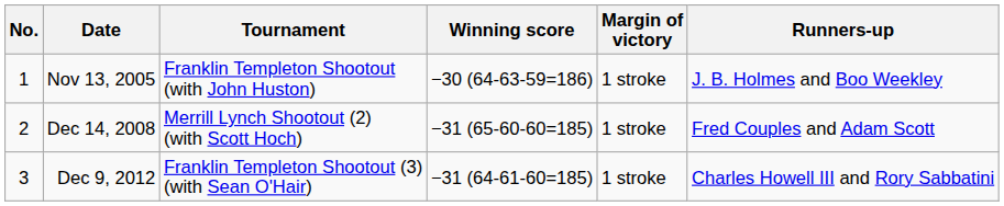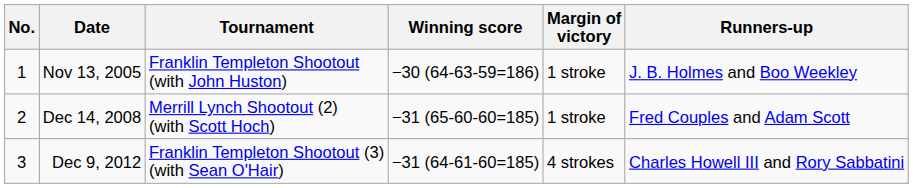 <table class="wikitable" style="font-size:95%;">
 <tr style="background:#eeeeee;">
 <th>No.</th>
 <th>Date</th>
 <th>Tournament</th>
 <th>Winning score</th>
 <th>Margin of<br>victory</th>
 <th>Runners-up</th>
 </tr>
 <tr>
 <td align=center>1</td>
 <td align=right>Nov 13, 2005</td>
 <td><a href='#'>Franklin Templeton Shootout</a><br>(with  <a href='#'>John Huston</a>)</td>
 <td>−30 (64-63-59=186)</td>
 <td>1 stroke</td>
 <td> <a href='#'>J. B. Holmes</a> and  <a href='#'>Boo Weekley</a></td>
 </tr>
 <tr>
 <td align=center>2</td>
 <td align=right>Dec 14, 2008</td>
 <td><a href='#'>Merrill Lynch Shootout</a> (2)<br>(with  <a href='#'>Scott Hoch</a>)</td>
 <td>−31 (65-60-60=185)</td>
 <td>1 stroke</td>
 <td> <a href='#'>Fred Couples</a> and  <a href='#'>Adam Scott</a></td>
 </tr>
 <tr>
 <td align=center>3</td>
 <td align=right>Dec 9, 2012</td>
 <td><a href='#'>Franklin Templeton Shootout</a> (3)<br>(with  <a href='#'>Sean O'Hair</a>)</td>
 <td>−31 (64-61-60=185)</td>
-<td>1 stroke</td>
+<td>4 strokes</td>
 <td> <a href='#'>Charles Howell III</a> and  <a href='#'>Rory Sabbatini</a></td>
 </tr>
 </table>
